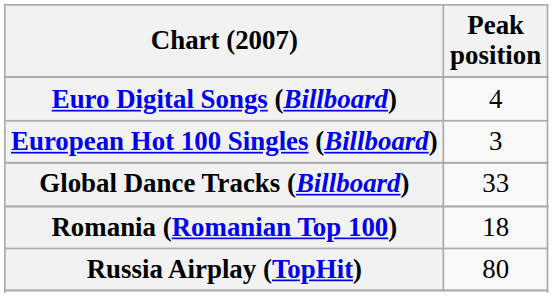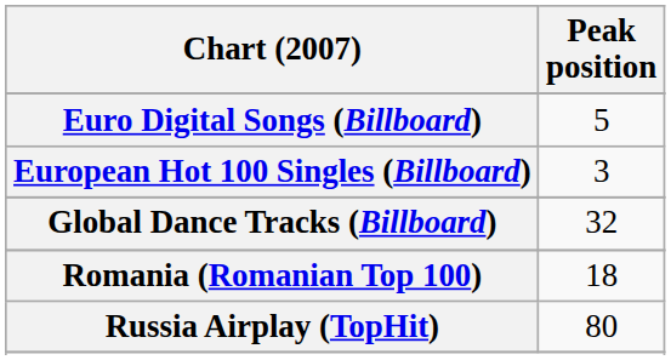 <table class="wikitable sortable plainrowheaders">
 <tr>
 <th scope="col">Chart (2007)</th>
 <th scope="col">Peak<br>position</th>
 </tr>
 <tr>
 </tr>
 <tr>
 </tr>
 <tr>
 </tr>
 <tr>
 </tr>
 <tr>
 </tr>
 <tr>
 </tr>
 <tr>
 </tr>
 <tr>
 </tr>
 <tr>
 <th scope="row"><a href='#'>Euro Digital Songs</a> (<em><a href='#'>Billboard</a></em>)</th>
-<td align="center">4</td>
+<td align="center">5</td>
 </tr>
 <tr>
 <th scope="row"><a href='#'>European Hot 100 Singles</a> (<em><a href='#'>Billboard</a></em>)</th>
 <td align="center">3</td>
 </tr>
 <tr>
 </tr>
 <tr>
 </tr>
 <tr>
 <th scope="row">Global Dance Tracks (<em><a href='#'>Billboard</a></em>)</th>
-<td align="center">33</td>
+<td align="center">32</td>
 </tr>
 <tr>
 </tr>
 <tr>
 </tr>
 <tr>
 </tr>
 <tr>
 </tr>
 <tr>
 </tr>
 <tr>
 </tr>
 <tr>
 </tr>
 <tr>
 <th scope="row">Romania (<a href='#'>Romanian Top 100</a>)</th>
 <td align="center">18</td>
 </tr>
 <tr>
 <th scope="row">Russia Airplay (<a href='#'>TopHit</a>)</th>
 <td align="center">80</td>
 </tr>
 <tr>
 </tr>
 <tr>
 </tr>
 <tr>
 </tr>
 <tr>
 </tr>
 <tr>
 </tr>
 <tr>
 </tr>
 <tr>
 </tr>
 </table>
